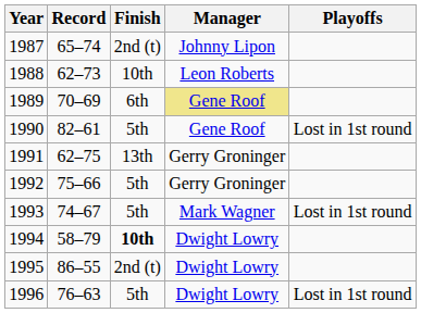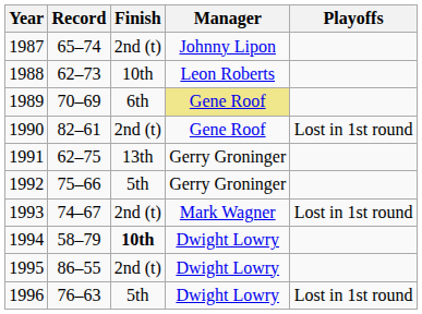 <table class="wikitable" style="text-align:center">
 <tr>
 <th>Year</th>
 <th>Record</th>
 <th>Finish</th>
 <th>Manager</th>
 <th>Playoffs</th>
 </tr>
 <tr>
 <td>1987</td>
 <td>65–74</td>
 <td>2nd (t)</td>
 <td><a href='#'>Johnny Lipon</a></td>
 <td></td>
 </tr>
 <tr>
 <td>1988</td>
 <td>62–73</td>
 <td>10th</td>
 <td><a href='#'>Leon Roberts</a></td>
 <td></td>
 </tr>
 <tr>
 <td>1989</td>
 <td>70–69</td>
 <td>6th</td>
 <td style="background: khaki;"><a href='#'>Gene Roof</a></td>
 <td></td>
 </tr>
 <tr>
 <td>1990</td>
 <td>82–61</td>
-<td>5th</td>
+<td>2nd (t)</td>
 <td><a href='#'>Gene Roof</a></td>
 <td>Lost in 1st round</td>
 </tr>
 <tr>
 <td>1991</td>
 <td>62–75</td>
 <td>13th</td>
 <td>Gerry Groninger</td>
 <td></td>
 </tr>
 <tr>
 <td>1992</td>
 <td>75–66</td>
 <td>5th</td>
 <td>Gerry Groninger</td>
 <td></td>
 </tr>
 <tr>
 <td>1993</td>
 <td>74–67</td>
-<td>5th</td>
+<td>2nd (t)</td>
 <td><a href='#'>Mark Wagner</a></td>
 <td>Lost in 1st round</td>
 </tr>
 <tr>
 <td>1994</td>
 <td>58–79</td>
 <td><strong>10th</strong></td>
 <td><a href='#'>Dwight Lowry</a></td>
 <td></td>
 </tr>
 <tr>
 <td>1995</td>
 <td>86–55</td>
 <td>2nd (t)</td>
 <td><a href='#'>Dwight Lowry</a></td>
 <td></td>
 </tr>
 <tr>
 <td>1996</td>
 <td>76–63</td>
 <td>5th</td>
 <td><a href='#'>Dwight Lowry</a></td>
 <td>Lost in 1st round</td>
 </tr>
 <tr>
 </tr>
 </table>
